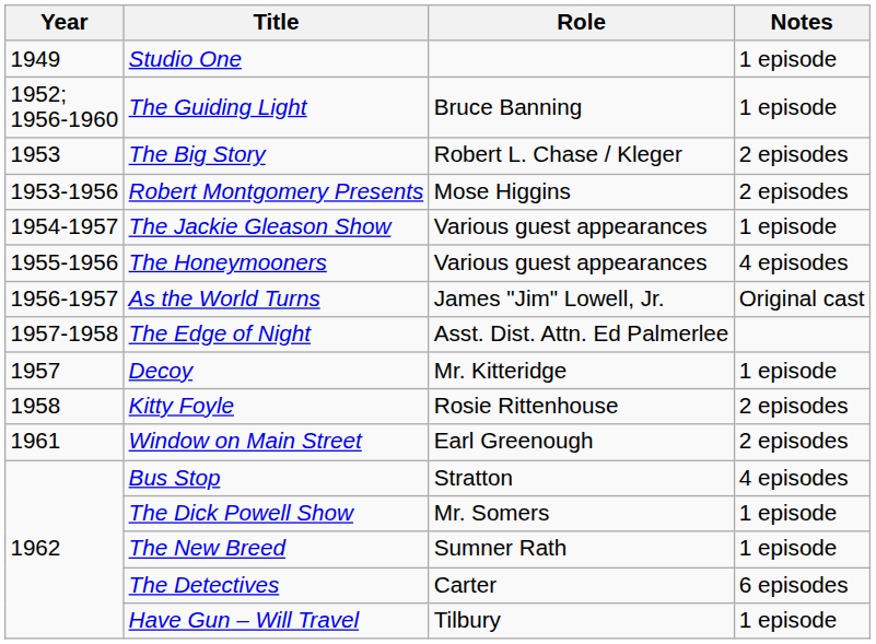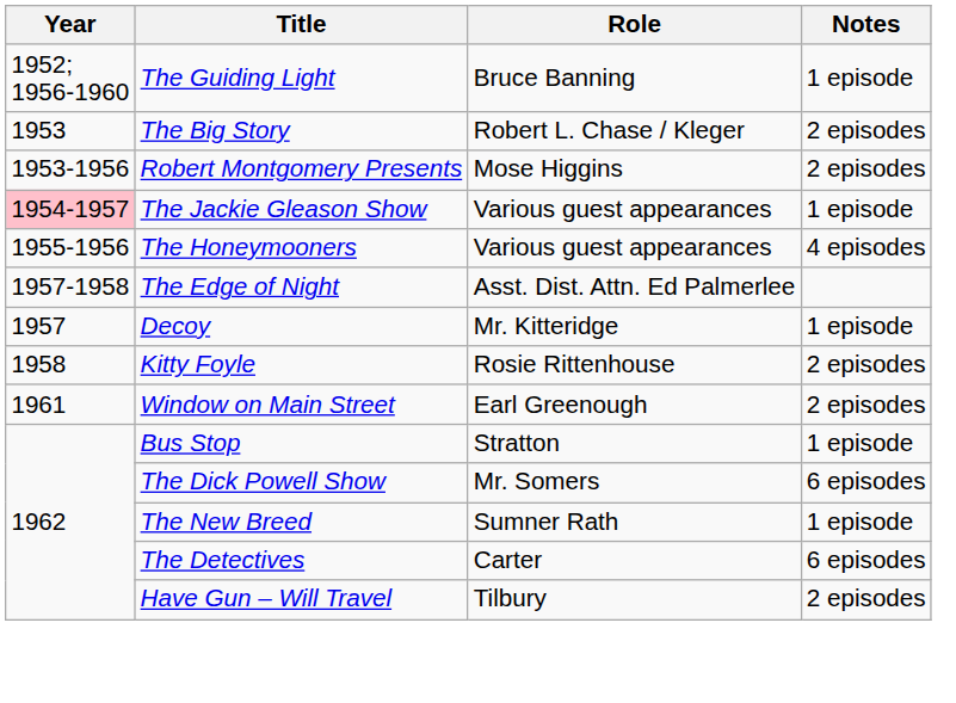 <table class="wikitable sortable">
 <tr>
 <th>Year</th>
 <th>Title</th>
 <th>Role</th>
 <th class= "unsortable">Notes</th>
-</tr>
-<tr>
-<td>1949</td>
-<td><em><a href='#'>Studio One</a></em></td>
-<td></td>
-<td>1 episode</td>
 </tr>
 <tr>
 <td>1952; <br> 1956-1960</td>
 <td><em><a href='#'>The Guiding Light</a></em></td>
 <td>Bruce Banning</td>
 <td>1 episode</td>
 </tr>
 <tr>
 <td>1953</td>
 <td><em><a href='#'>The Big Story</a></em></td>
 <td>Robert L. Chase / Kleger</td>
 <td>2 episodes</td>
 </tr>
 <tr>
 <td>1953-1956</td>
 <td><em><a href='#'>Robert Montgomery Presents</a></em></td>
 <td>Mose Higgins</td>
 <td>2 episodes</td>
 </tr>
 <tr>
-<td>1954-1957</td>
+<td style="background: pink;">1954-1957</td>
 <td><em><a href='#'>The Jackie Gleason Show</a></em></td>
 <td>Various guest appearances</td>
 <td>1 episode</td>
 </tr>
 <tr>
 <td>1955-1956</td>
 <td><em><a href='#'>The Honeymooners</a></em></td>
 <td>Various guest appearances</td>
 <td>4 episodes</td>
-</tr>
-<tr>
-<td>1956-1957</td>
-<td><em><a href='#'>As the World Turns</a></em></td>
-<td>James "Jim" Lowell, Jr.</td>
-<td>Original cast</td>
 </tr>
 <tr>
 <td>1957-1958</td>
 <td><em><a href='#'>The Edge of Night</a></em></td>
 <td>Asst. Dist. Attn. Ed Palmerlee</td>
 <td></td>
 </tr>
 <tr>
 <td>1957</td>
 <td><em><a href='#'>Decoy</a></em></td>
 <td>Mr. Kitteridge</td>
 <td>1 episode</td>
 </tr>
 <tr>
 <td>1958</td>
 <td><em><a href='#'>Kitty Foyle</a></em></td>
 <td>Rosie Rittenhouse</td>
 <td>2 episodes</td>
 </tr>
 <tr>
 <td>1961</td>
 <td><em><a href='#'>Window on Main Street</a></em></td>
 <td>Earl Greenough</td>
 <td>2 episodes</td>
 </tr>
 <tr>
 <td rowspan="5">1962</td>
 <td><em><a href='#'>Bus Stop</a></em></td>
 <td>Stratton</td>
-<td>4 episodes</td>
+<td>1 episode</td>
 </tr>
 <tr>
 <td><em><a href='#'>The Dick Powell Show</a></em></td>
 <td>Mr. Somers</td>
-<td>1 episode</td>
+<td>6 episodes</td>
 </tr>
 <tr>
 <td><em><a href='#'>The New Breed</a></em></td>
 <td>Sumner Rath</td>
 <td>1 episode</td>
 </tr>
 <tr>
 <td><em><a href='#'>The Detectives</a></em></td>
 <td>Carter</td>
 <td>6 episodes</td>
 </tr>
 <tr>
 <td><em><a href='#'>Have Gun – Will Travel</a></em></td>
 <td>Tilbury</td>
-<td>1 episode</td>
+<td>2 episodes</td>
 </tr>
 </table>
